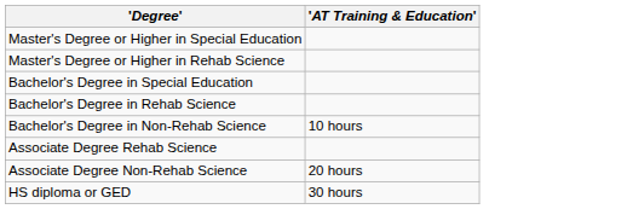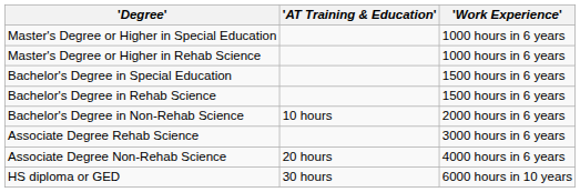 <table class="wikitable">
 <tr>
 <th>'<strong><em>Degree</em></strong>'</th>
 <th>'<strong><em>AT Training & Education</em></strong>'</th>
+<th>'<strong><em>Work Experience</em></strong>'</th>
 </tr>
 <tr>
 <td>Master's Degree or Higher in Special Education</td>
 <td></td>
+<td>1000 hours in 6 years</td>
 </tr>
 <tr>
 <td>Master's Degree or Higher in Rehab Science</td>
 <td></td>
+<td>1000 hours in 6 years</td>
 </tr>
 <tr>
 <td>Bachelor's Degree in Special Education</td>
 <td></td>
+<td>1500 hours in 6 years</td>
 </tr>
 <tr>
 <td>Bachelor's Degree in Rehab Science</td>
 <td></td>
+<td>1500 hours in 6 years</td>
 </tr>
 <tr>
 <td>Bachelor's Degree in Non-Rehab Science</td>
 <td>10 hours</td>
+<td>2000 hours in 6 years</td>
 </tr>
 <tr>
 <td>Associate Degree Rehab Science</td>
 <td></td>
+<td>3000 hours in 6 years</td>
 </tr>
 <tr>
 <td>Associate Degree Non-Rehab Science</td>
 <td>20 hours</td>
+<td>4000 hours in 6 years</td>
 </tr>
 <tr>
 <td>HS diploma or GED</td>
 <td>30 hours</td>
+<td>6000 hours in 10 years</td>
 </tr>
 </table>
